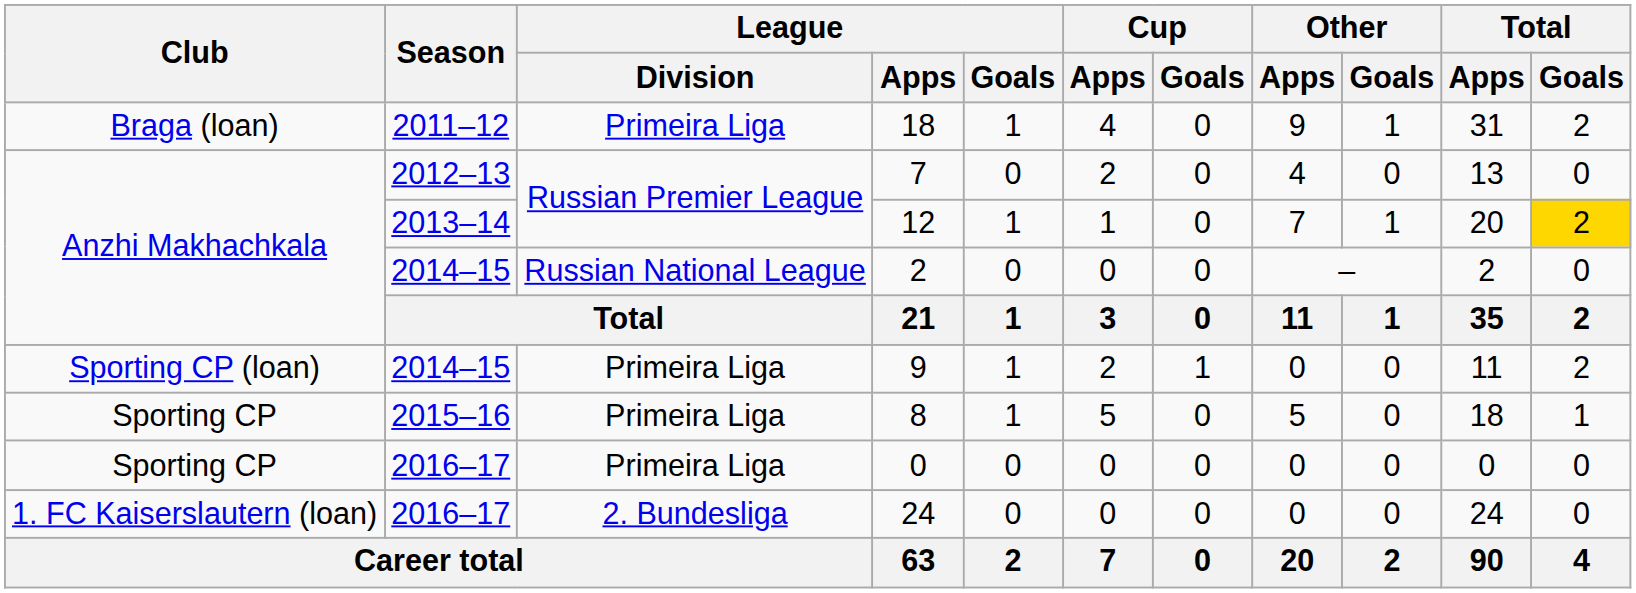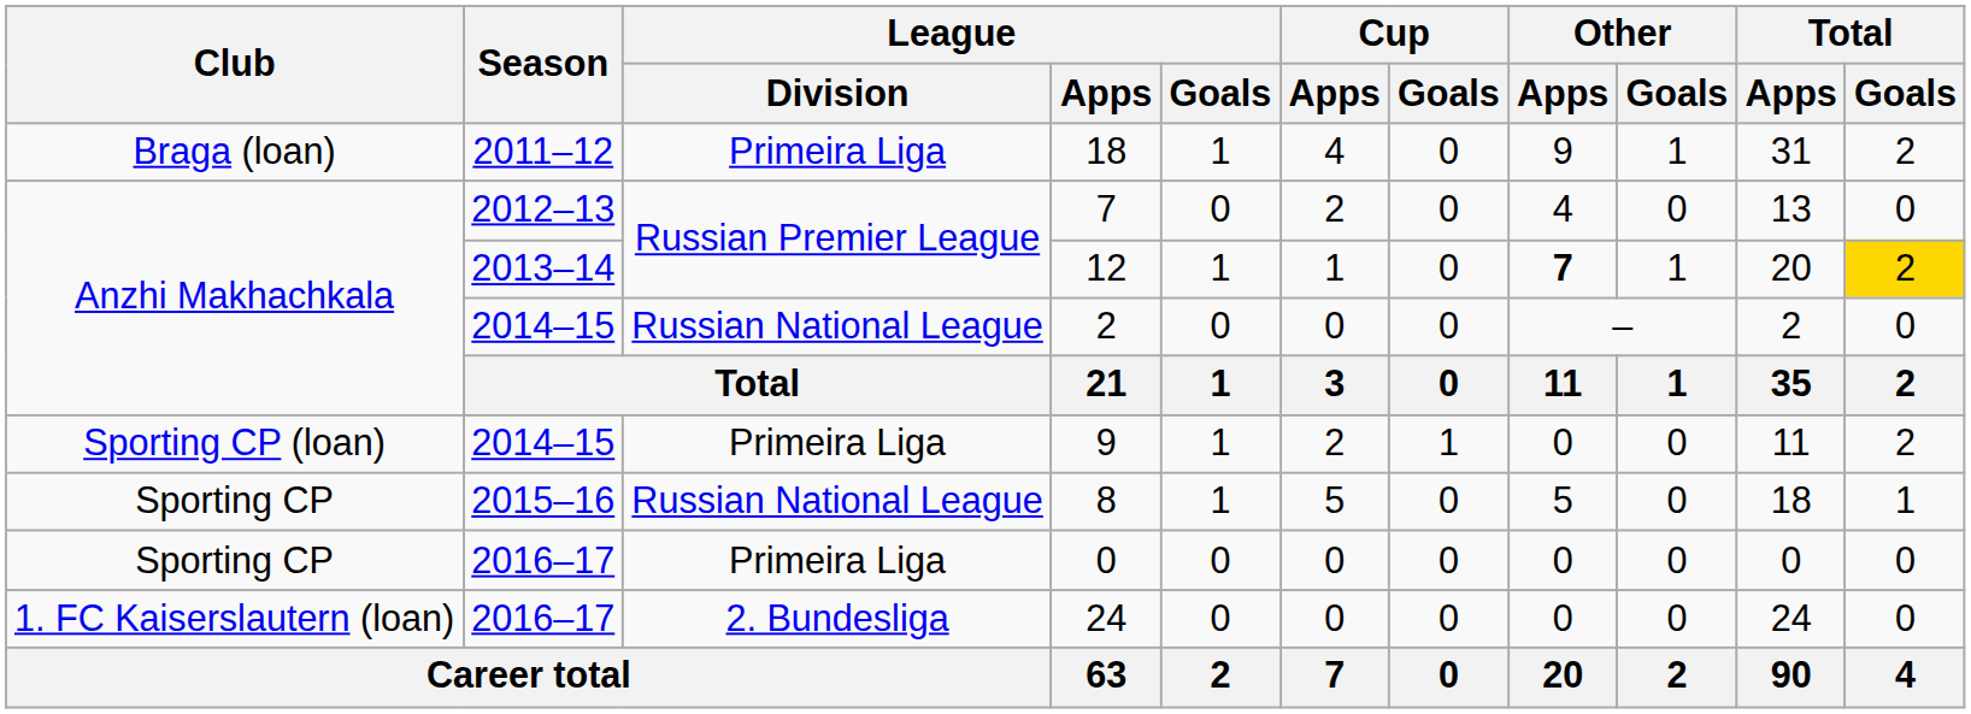 <table class="wikitable" style="text-align:center">
 <tr>
 <th rowspan="2">Club</th>
 <th rowspan="2">Season</th>
 <th colspan="3">League</th>
 <th colspan="2">Cup</th>
 <th colspan="2">Other</th>
 <th colspan="2">Total</th>
 </tr>
 <tr>
 <th>Division</th>
 <th>Apps</th>
 <th>Goals</th>
 <th>Apps</th>
 <th>Goals</th>
 <th>Apps</th>
 <th>Goals</th>
 <th>Apps</th>
 <th>Goals</th>
 </tr>
 <tr>
 <td><a href='#'>Braga</a> (loan)</td>
 <td><a href='#'>2011–12</a></td>
 <td><a href='#'>Primeira Liga</a></td>
 <td>18</td>
 <td>1</td>
 <td>4</td>
 <td>0</td>
 <td>9</td>
 <td>1</td>
 <td>31</td>
 <td>2</td>
 </tr>
 <tr>
 <td rowspan="4"><a href='#'>Anzhi Makhachkala</a></td>
 <td><a href='#'>2012–13</a></td>
 <td rowspan="2"><a href='#'>Russian Premier League</a></td>
 <td>7</td>
 <td>0</td>
 <td>2</td>
 <td>0</td>
 <td>4</td>
 <td>0</td>
 <td>13</td>
 <td>0</td>
 </tr>
 <tr>
 <td><a href='#'>2013–14</a></td>
 <td>12</td>
 <td>1</td>
 <td>1</td>
 <td>0</td>
-<td>7</td>
+<td><strong>7</strong></td>
 <td>1</td>
 <td>20</td>
 <td style="background: gold;">2</td>
 </tr>
 <tr>
 <td><a href='#'>2014–15</a></td>
 <td><a href='#'>Russian National League</a></td>
 <td>2</td>
 <td>0</td>
 <td>0</td>
 <td>0</td>
 <td colspan="2">–</td>
 <td>2</td>
 <td>0</td>
 </tr>
 <tr>
 <th colspan="2">Total</th>
 <th>21</th>
 <th>1</th>
 <th>3</th>
 <th>0</th>
 <th>11</th>
 <th>1</th>
 <th>35</th>
 <th>2</th>
 </tr>
 <tr>
 <td><a href='#'>Sporting CP</a> (loan)</td>
 <td><a href='#'>2014–15</a></td>
 <td>Primeira Liga</td>
 <td>9</td>
 <td>1</td>
 <td>2</td>
 <td>1</td>
 <td>0</td>
 <td>0</td>
 <td>11</td>
 <td>2</td>
 </tr>
 <tr>
 <td>Sporting CP</td>
 <td><a href='#'>2015–16</a></td>
-<td>Primeira Liga</td>
+<td><a href='#'>Russian National League</a></td>
 <td>8</td>
 <td>1</td>
 <td>5</td>
 <td>0</td>
 <td>5</td>
 <td>0</td>
 <td>18</td>
 <td>1</td>
 </tr>
 <tr>
 <td>Sporting CP</td>
 <td><a href='#'>2016–17</a></td>
 <td>Primeira Liga</td>
 <td>0</td>
 <td>0</td>
 <td>0</td>
 <td>0</td>
 <td>0</td>
 <td>0</td>
 <td>0</td>
 <td>0</td>
 </tr>
 <tr>
 <td><a href='#'>1. FC Kaiserslautern</a> (loan)</td>
 <td><a href='#'>2016–17</a></td>
 <td><a href='#'>2. Bundesliga</a></td>
 <td>24</td>
 <td>0</td>
 <td>0</td>
 <td>0</td>
 <td>0</td>
 <td>0</td>
 <td>24</td>
 <td>0</td>
 </tr>
 <tr>
 <th colspan="3">Career total</th>
 <th>63</th>
 <th>2</th>
 <th>7</th>
 <th>0</th>
 <th>20</th>
 <th>2</th>
 <th>90</th>
 <th>4</th>
 </tr>
 </table>
